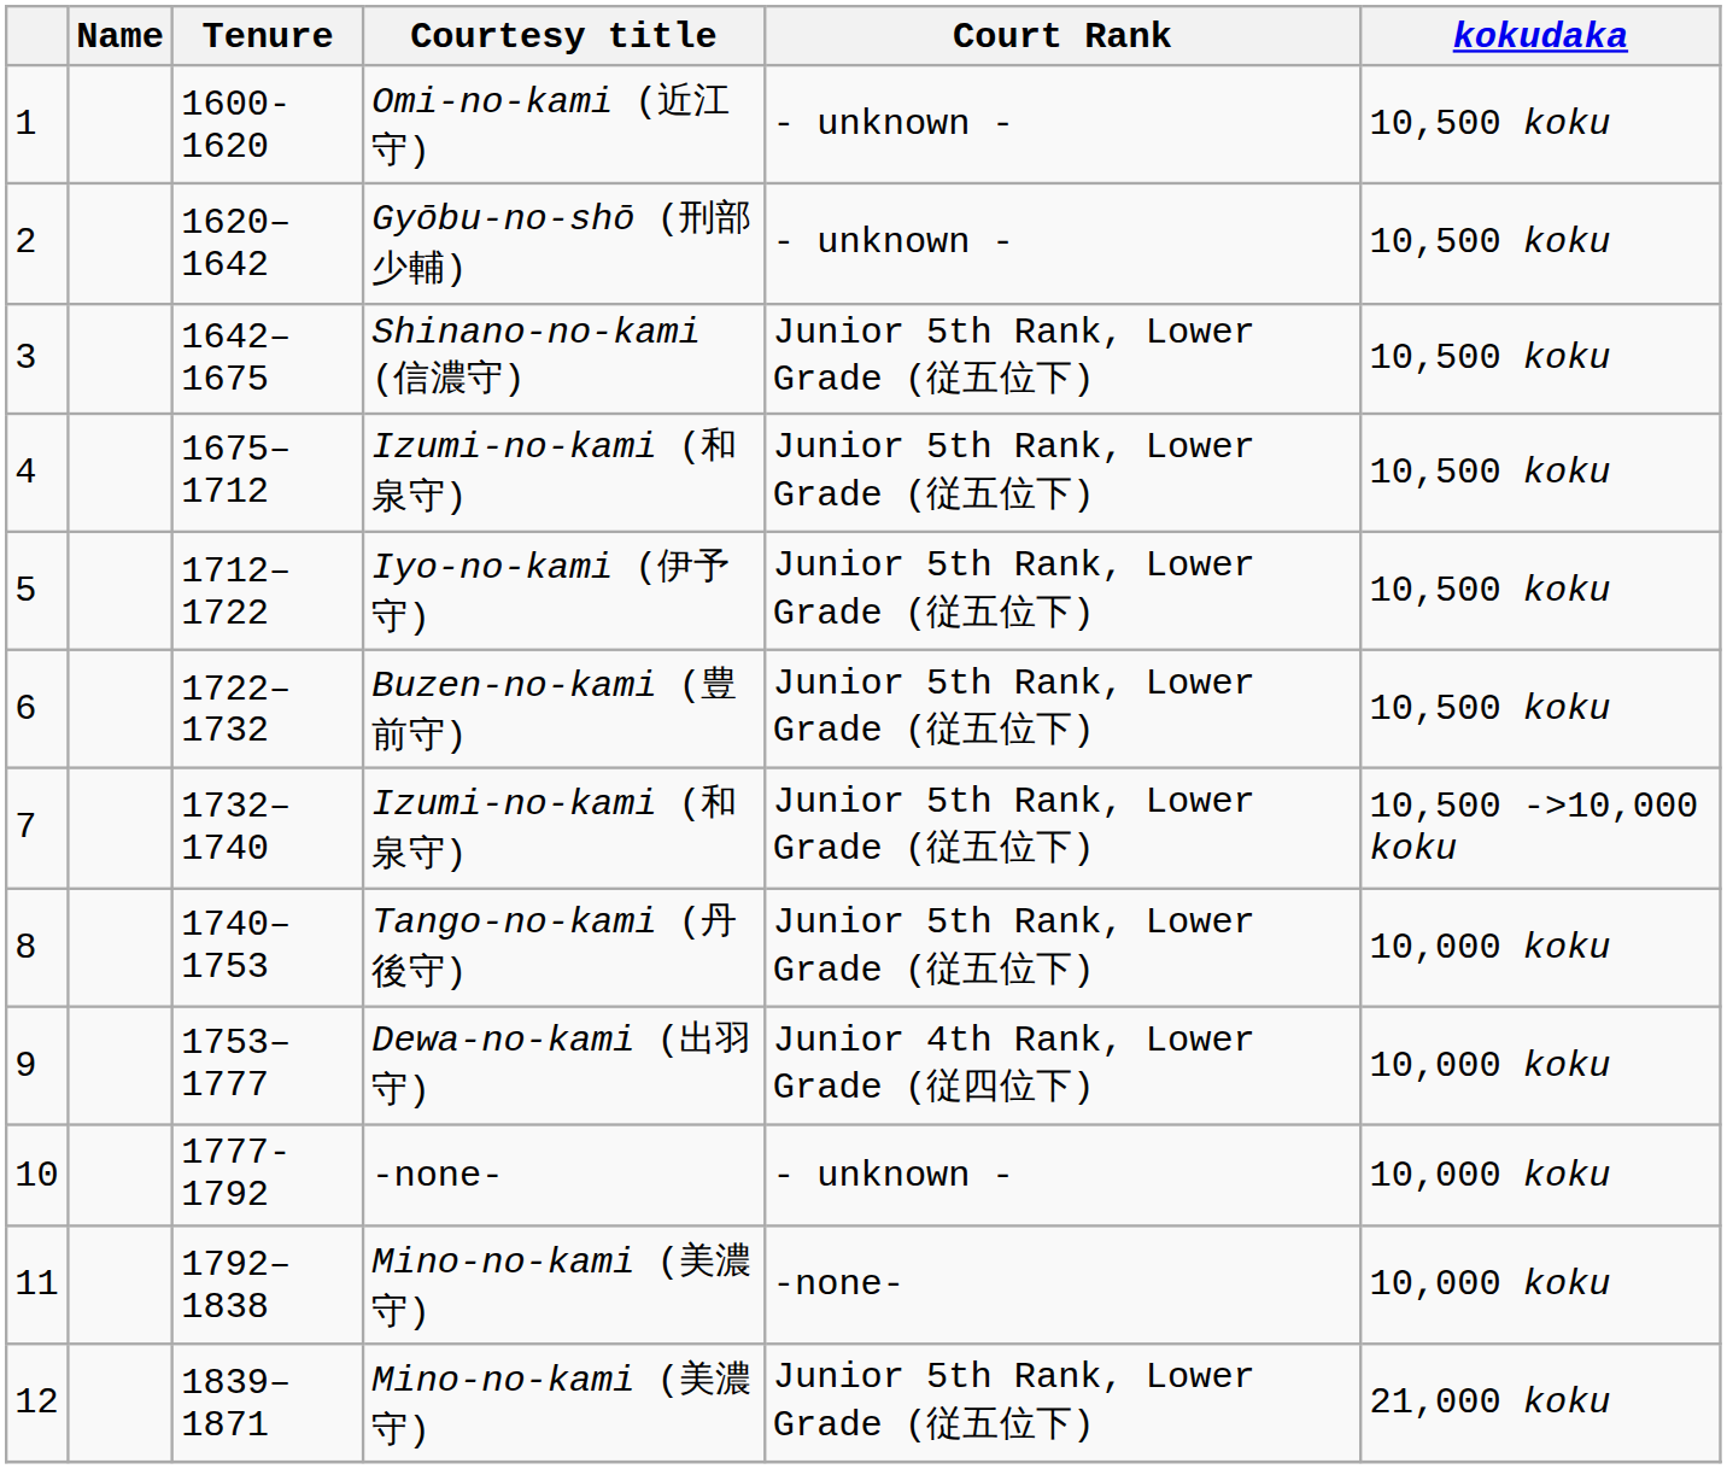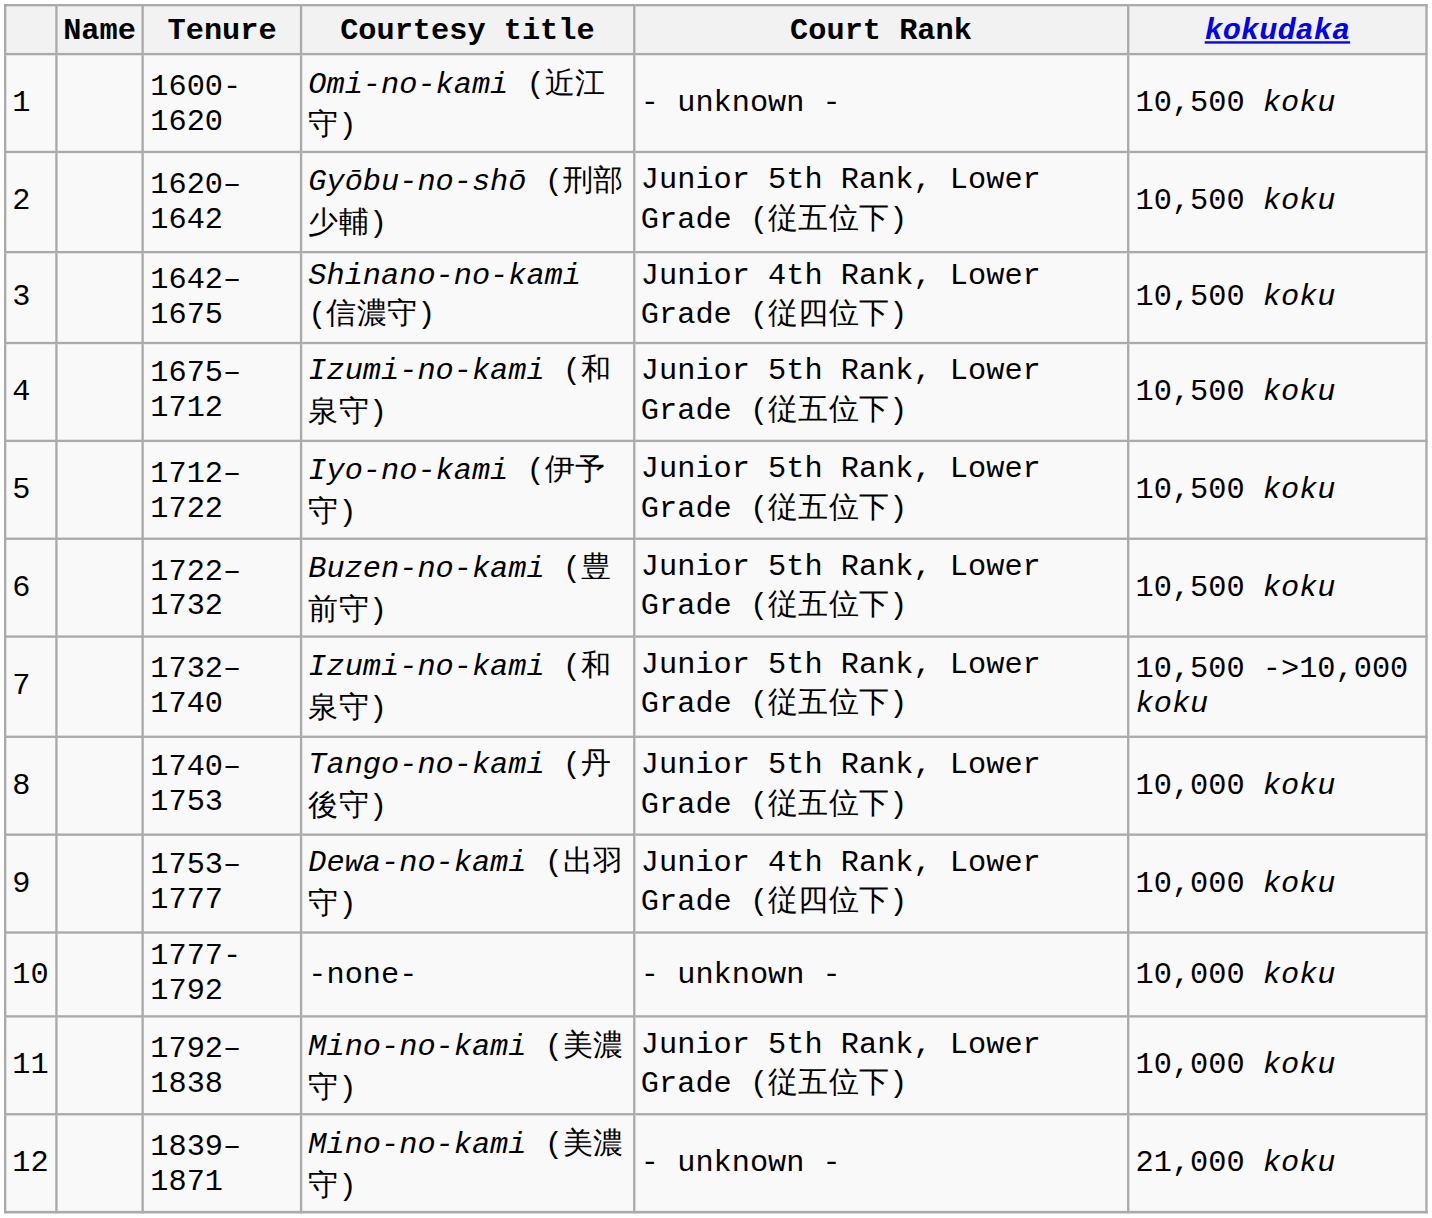 <table class=wikitable>
 <tr>
 <th></th>
 <th>Name</th>
 <th>Tenure</th>
 <th>Courtesy title</th>
 <th>Court Rank</th>
 <th><em><a href='#'>kokudaka</a></em></th>
 </tr>
 <tr>
 <td>1</td>
 <td></td>
 <td>1600-1620</td>
 <td><em>Omi-no-kami</em> (近江守)</td>
 <td>- unknown -</td>
 <td>10,500 <em>koku</em></td>
 </tr>
 <tr>
 <td>2</td>
 <td></td>
 <td>1620–1642</td>
 <td><em>Gyōbu-no-shō</em> (刑部少輔)</td>
-<td>- unknown -</td>
+<td>Junior 5th Rank, Lower Grade (従五位下)</td>
 <td>10,500 <em>koku</em></td>
 </tr>
 <tr>
 <td>3</td>
 <td></td>
 <td>1642–1675</td>
 <td><em>Shinano-no-kami</em> (信濃守)</td>
-<td>Junior 5th Rank, Lower Grade (従五位下)</td>
+<td>Junior 4th Rank, Lower Grade (従四位下)</td>
 <td>10,500 <em>koku</em></td>
 </tr>
 <tr>
 <td>4</td>
 <td></td>
 <td>1675–1712</td>
 <td><em>Izumi-no-kami</em> (和泉守)</td>
 <td>Junior 5th Rank, Lower Grade (従五位下)</td>
 <td>10,500 <em>koku</em></td>
 </tr>
 <tr>
 <td>5</td>
 <td></td>
 <td>1712–1722</td>
 <td><em>Iyo-no-kami</em> (伊予守)</td>
 <td>Junior 5th Rank, Lower Grade (従五位下)</td>
 <td>10,500 <em>koku</em></td>
 </tr>
 <tr>
 <td>6</td>
 <td></td>
 <td>1722–1732</td>
 <td><em>Buzen-no-kami</em> (豊前守)</td>
 <td>Junior 5th Rank, Lower Grade (従五位下)</td>
 <td>10,500 <em>koku</em></td>
 </tr>
 <tr>
 <td>7</td>
 <td></td>
 <td>1732–1740</td>
 <td><em>Izumi-no-kami</em> (和泉守)</td>
 <td>Junior 5th Rank, Lower Grade (従五位下)</td>
 <td>10,500 ->10,000 <em>koku</em></td>
 </tr>
 <tr>
 <td>8</td>
 <td></td>
 <td>1740–1753</td>
 <td><em>Tango-no-kami</em> (丹後守)</td>
 <td>Junior 5th Rank, Lower Grade (従五位下)</td>
 <td>10,000 <em>koku</em></td>
 </tr>
 <tr>
 <td>9</td>
 <td></td>
 <td>1753–1777</td>
 <td><em>Dewa-no-kami</em> (出羽守)</td>
 <td>Junior 4th Rank, Lower Grade (従四位下)</td>
 <td>10,000 <em>koku</em></td>
 </tr>
 <tr>
 <td>10</td>
 <td></td>
 <td>1777-1792</td>
 <td>-none-</td>
 <td>- unknown -</td>
 <td>10,000 <em>koku</em></td>
 </tr>
 <tr>
 <td>11</td>
 <td></td>
 <td>1792–1838</td>
 <td><em>Mino-no-kami</em> (美濃守)</td>
-<td>-none-</td>
+<td>Junior 5th Rank, Lower Grade (従五位下)</td>
 <td>10,000 <em>koku</em></td>
 </tr>
 <tr>
 <td>12</td>
 <td></td>
 <td>1839–1871</td>
 <td><em>Mino-no-kami</em> (美濃守)</td>
-<td>Junior 5th Rank, Lower Grade (従五位下)</td>
+<td>- unknown -</td>
 <td>21,000 <em>koku</em></td>
 </tr>
 <tr>
 </tr>
 </table>
